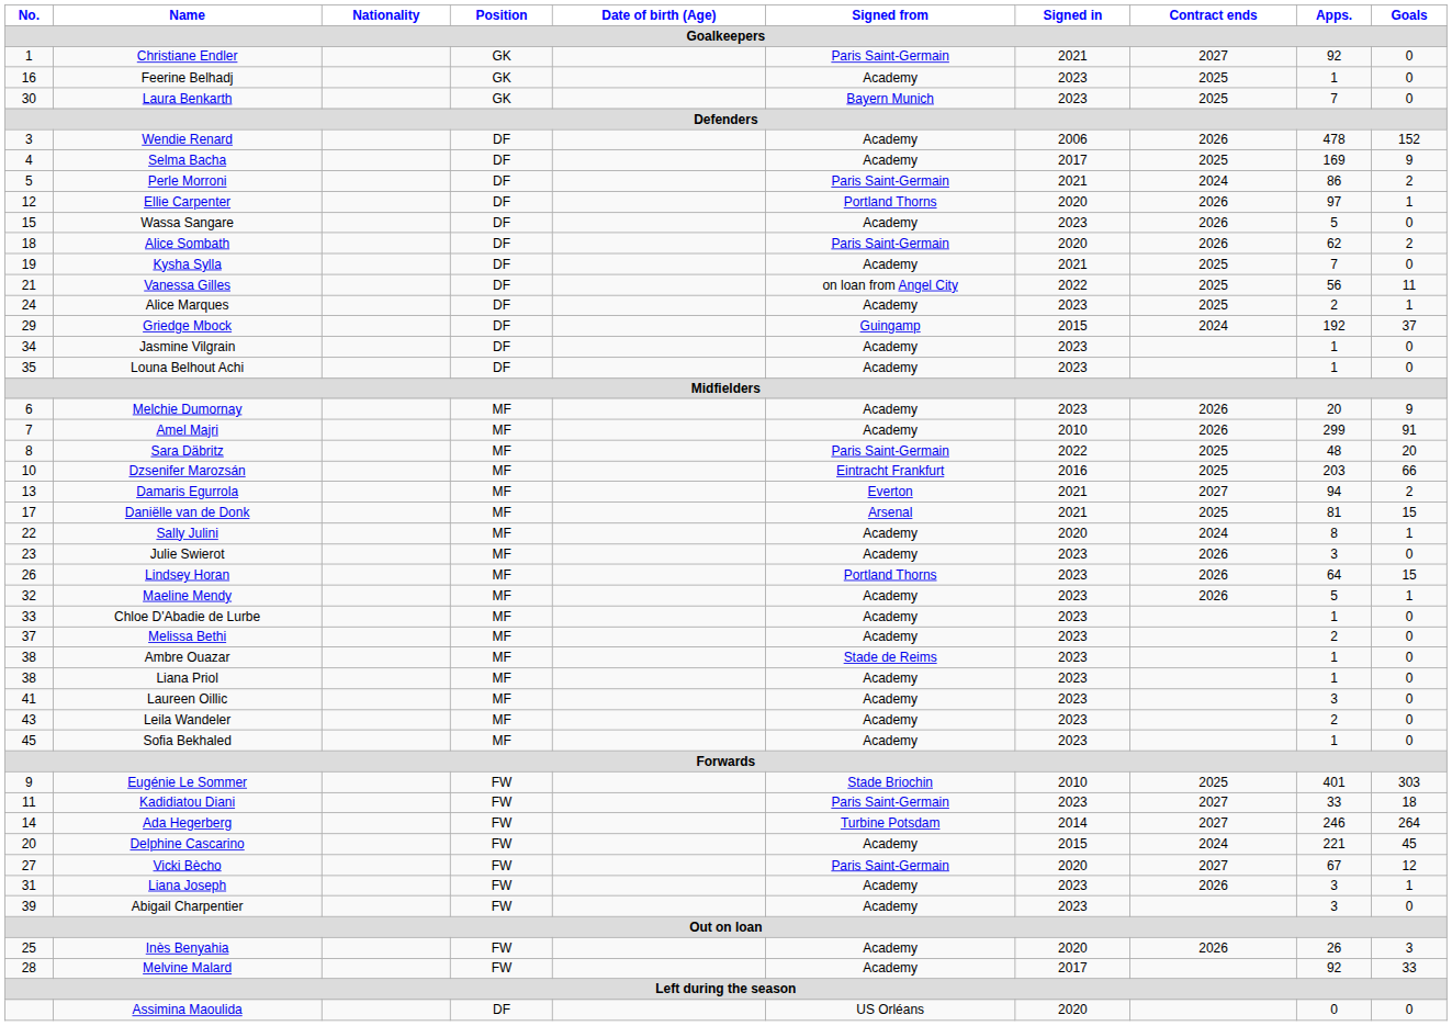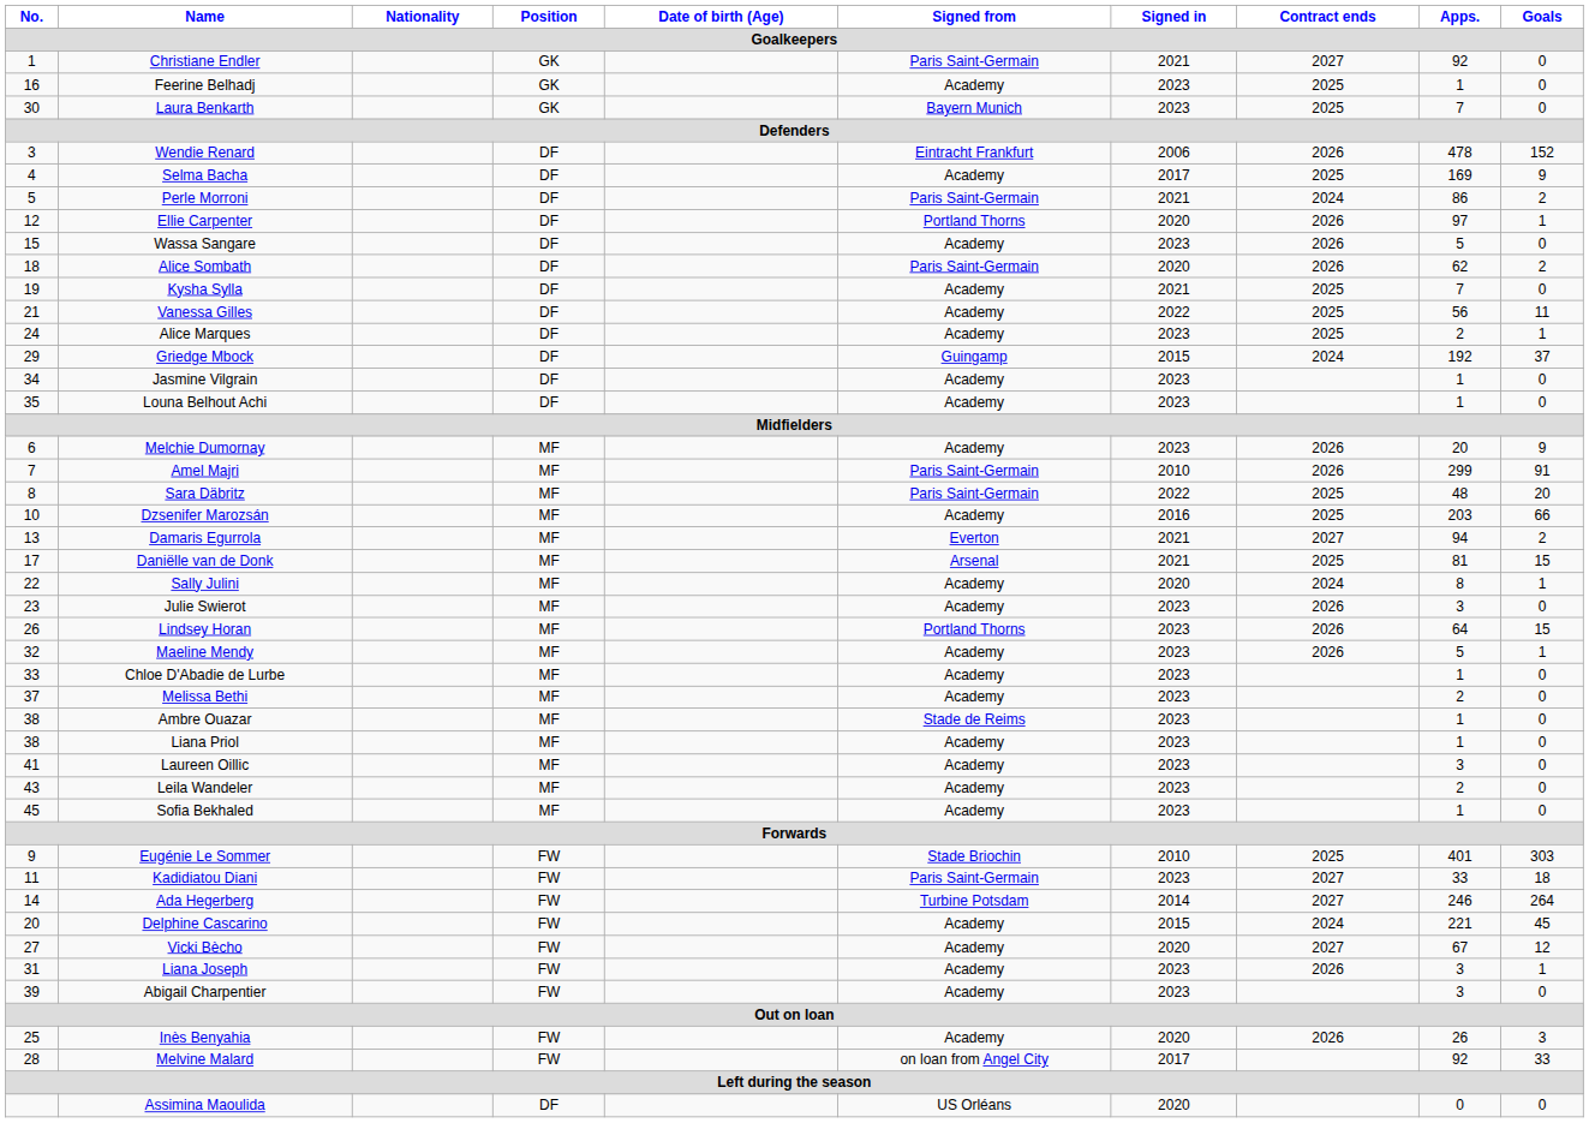 <table class="wikitable"  style="text-align:center; font-size:90%; width:100%;">
 <tr>
 <th style="background:#FFFFFF; color:blue; text-align:center;">No.</th>
 <th style="background:#FFFFFF; color:blue; text-align:center;">Name</th>
 <th style="background:#FFFFFF; color:blue; text-align:center;">Nationality</th>
 <th style="background:#FFFFFF; color:blue; text-align:center;">Position</th>
 <th style="background:#FFFFFF; color:blue; text-align:center;">Date of birth (Age)</th>
 <th style="background:#FFFFFF; color:blue; text-align:center;">Signed from</th>
 <th style="background:#FFFFFF; color:blue; text-align:center;">Signed in</th>
 <th style="background:#FFFFFF; color:blue; text-align:center;">Contract ends</th>
 <th style="background:#FFFFFF; color:blue; text-align:center;">Apps.</th>
 <th style="background:#FFFFFF; color:blue; text-align:center;">Goals</th>
 </tr>
 <tr>
 <th colspan="11"  style="background:#dcdcdc; text-align:center;">Goalkeepers</th>
 </tr>
 <tr>
 <td>1</td>
 <td><a href='#'>Christiane Endler</a></td>
 <td></td>
 <td>GK</td>
 <td></td>
 <td><a href='#'>Paris Saint-Germain</a></td>
 <td>2021</td>
 <td>2027</td>
 <td>92</td>
 <td>0</td>
 </tr>
 <tr>
 <td>16</td>
 <td>Feerine Belhadj</td>
 <td></td>
 <td>GK</td>
 <td></td>
 <td>Academy</td>
 <td>2023</td>
 <td>2025</td>
 <td>1</td>
 <td>0</td>
 </tr>
 <tr>
 <td>30</td>
 <td><a href='#'>Laura Benkarth</a></td>
 <td></td>
 <td>GK</td>
 <td></td>
 <td><a href='#'>Bayern Munich</a></td>
 <td>2023</td>
 <td>2025</td>
 <td>7</td>
 <td>0</td>
 </tr>
 <tr>
 <th colspan="11"  style="background:#dcdcdc; text-align:center;">Defenders</th>
 </tr>
 <tr>
 <td>3</td>
 <td><a href='#'>Wendie Renard</a> </td>
 <td></td>
 <td>DF</td>
 <td></td>
-<td>Academy</td>
+<td><a href='#'>Eintracht Frankfurt</a></td>
 <td>2006</td>
 <td>2026</td>
 <td>478</td>
 <td>152</td>
 </tr>
 <tr>
 <td>4</td>
 <td><a href='#'>Selma Bacha</a></td>
 <td></td>
 <td>DF</td>
 <td></td>
 <td>Academy</td>
 <td>2017</td>
 <td>2025</td>
 <td>169</td>
 <td>9</td>
 </tr>
 <tr>
 <td>5</td>
 <td><a href='#'>Perle Morroni</a></td>
 <td></td>
 <td>DF</td>
 <td></td>
 <td><a href='#'>Paris Saint-Germain</a></td>
 <td>2021</td>
 <td>2024</td>
 <td>86</td>
 <td>2</td>
 </tr>
 <tr>
 <td>12</td>
 <td><a href='#'>Ellie Carpenter</a></td>
 <td></td>
 <td>DF</td>
 <td></td>
 <td><a href='#'>Portland Thorns</a></td>
 <td>2020</td>
 <td>2026</td>
 <td>97</td>
 <td>1</td>
 </tr>
 <tr>
 <td>15</td>
 <td>Wassa Sangare</td>
 <td></td>
 <td>DF</td>
 <td></td>
 <td>Academy</td>
 <td>2023</td>
 <td>2026</td>
 <td>5</td>
 <td>0</td>
 </tr>
 <tr>
 <td>18</td>
 <td><a href='#'>Alice Sombath</a></td>
 <td></td>
 <td>DF</td>
 <td></td>
 <td><a href='#'>Paris Saint-Germain</a></td>
 <td>2020</td>
 <td>2026</td>
 <td>62</td>
 <td>2</td>
 </tr>
 <tr>
 <td>19</td>
 <td><a href='#'>Kysha Sylla</a></td>
 <td></td>
 <td>DF</td>
 <td></td>
 <td>Academy</td>
 <td>2021</td>
 <td>2025</td>
 <td>7</td>
 <td>0</td>
 </tr>
 <tr>
 <td>21</td>
 <td><a href='#'>Vanessa Gilles</a></td>
 <td></td>
 <td>DF</td>
 <td></td>
-<td>on loan from <a href='#'>Angel City</a></td>
+<td>Academy</td>
 <td>2022</td>
 <td>2025</td>
 <td>56</td>
 <td>11</td>
 </tr>
 <tr>
 <td>24</td>
 <td>Alice Marques</td>
 <td></td>
 <td>DF</td>
 <td></td>
 <td>Academy</td>
 <td>2023</td>
 <td>2025</td>
 <td>2</td>
 <td>1</td>
 </tr>
 <tr>
 <td>29</td>
 <td><a href='#'>Griedge Mbock</a></td>
 <td></td>
 <td>DF</td>
 <td></td>
 <td><a href='#'>Guingamp</a></td>
 <td>2015</td>
 <td>2024</td>
 <td>192</td>
 <td>37</td>
 </tr>
 <tr>
 <td>34</td>
 <td>Jasmine Vilgrain</td>
 <td></td>
 <td>DF</td>
 <td></td>
 <td>Academy</td>
 <td>2023</td>
 <td></td>
 <td>1</td>
 <td>0</td>
 </tr>
 <tr>
 <td>35</td>
 <td>Louna Belhout Achi</td>
 <td></td>
 <td>DF</td>
 <td></td>
 <td>Academy</td>
 <td>2023</td>
 <td></td>
 <td>1</td>
 <td>0</td>
 </tr>
 <tr>
 <th colspan="11"  style="background:#dcdcdc; text-align:center;">Midfielders</th>
 </tr>
 <tr>
 <td>6</td>
 <td><a href='#'>Melchie Dumornay</a></td>
 <td></td>
 <td>MF</td>
 <td></td>
 <td>Academy</td>
 <td>2023</td>
 <td>2026</td>
 <td>20</td>
 <td>9</td>
 </tr>
 <tr>
 <td>7</td>
 <td><a href='#'>Amel Majri</a></td>
 <td></td>
 <td>MF</td>
 <td></td>
-<td>Academy</td>
+<td><a href='#'>Paris Saint-Germain</a></td>
 <td>2010</td>
 <td>2026</td>
 <td>299</td>
 <td>91</td>
 </tr>
 <tr>
 <td>8</td>
 <td><a href='#'>Sara Däbritz</a></td>
 <td></td>
 <td>MF</td>
 <td></td>
 <td><a href='#'>Paris Saint-Germain</a></td>
 <td>2022</td>
 <td>2025</td>
 <td>48</td>
 <td>20</td>
 </tr>
 <tr>
 <td>10</td>
 <td><a href='#'>Dzsenifer Marozsán</a></td>
 <td></td>
 <td>MF</td>
 <td></td>
-<td><a href='#'>Eintracht Frankfurt</a></td>
+<td>Academy</td>
 <td>2016</td>
 <td>2025</td>
 <td>203</td>
 <td>66</td>
 </tr>
 <tr>
 <td>13</td>
 <td><a href='#'>Damaris Egurrola</a></td>
 <td></td>
 <td>MF</td>
 <td></td>
 <td><a href='#'>Everton</a></td>
 <td>2021</td>
 <td>2027</td>
 <td>94</td>
 <td>2</td>
 </tr>
 <tr>
 <td>17</td>
 <td><a href='#'>Daniëlle van de Donk</a></td>
 <td></td>
 <td>MF</td>
 <td></td>
 <td><a href='#'>Arsenal</a></td>
 <td>2021</td>
 <td>2025</td>
 <td>81</td>
 <td>15</td>
 </tr>
 <tr>
 <td>22</td>
 <td><a href='#'>Sally Julini</a></td>
 <td></td>
 <td>MF</td>
 <td></td>
 <td>Academy</td>
 <td>2020</td>
 <td>2024</td>
 <td>8</td>
 <td>1</td>
 </tr>
 <tr>
 <td>23</td>
 <td>Julie Swierot</td>
 <td></td>
 <td>MF</td>
 <td></td>
 <td>Academy</td>
 <td>2023</td>
 <td>2026</td>
 <td>3</td>
 <td>0</td>
 </tr>
 <tr>
 <td>26</td>
 <td><a href='#'>Lindsey Horan</a></td>
 <td></td>
 <td>MF</td>
 <td></td>
 <td><a href='#'>Portland Thorns</a></td>
 <td>2023</td>
 <td>2026</td>
 <td>64</td>
 <td>15</td>
 </tr>
 <tr>
 <td>32</td>
 <td><a href='#'>Maeline Mendy</a></td>
 <td></td>
 <td>MF</td>
 <td></td>
 <td>Academy</td>
 <td>2023</td>
 <td>2026</td>
 <td>5</td>
 <td>1</td>
 </tr>
 <tr>
 <td>33</td>
 <td>Chloe D'Abadie de Lurbe</td>
 <td></td>
 <td>MF</td>
 <td></td>
 <td>Academy</td>
 <td>2023</td>
 <td></td>
 <td>1</td>
 <td>0</td>
 </tr>
 <tr>
 <td>37</td>
 <td><a href='#'>Melissa Bethi</a></td>
 <td></td>
 <td>MF</td>
 <td></td>
 <td>Academy</td>
 <td>2023</td>
 <td></td>
 <td>2</td>
 <td>0</td>
 </tr>
 <tr>
 <td>38</td>
 <td>Ambre Ouazar</td>
 <td></td>
 <td>MF</td>
 <td></td>
 <td><a href='#'>Stade de Reims</a></td>
 <td>2023</td>
 <td></td>
 <td>1</td>
 <td>0</td>
 </tr>
 <tr>
 <td>38</td>
 <td>Liana Priol</td>
 <td></td>
 <td>MF</td>
 <td></td>
 <td>Academy</td>
 <td>2023</td>
 <td></td>
 <td>1</td>
 <td>0</td>
 </tr>
 <tr>
 <td>41</td>
 <td>Laureen Oillic</td>
 <td></td>
 <td>MF</td>
 <td></td>
 <td>Academy</td>
 <td>2023</td>
 <td></td>
 <td>3</td>
 <td>0</td>
 </tr>
 <tr>
 <td>43</td>
 <td>Leila Wandeler</td>
 <td></td>
 <td>MF</td>
 <td></td>
 <td>Academy</td>
 <td>2023</td>
 <td></td>
 <td>2</td>
 <td>0</td>
 </tr>
 <tr>
 <td>45</td>
 <td>Sofia Bekhaled</td>
 <td></td>
 <td>MF</td>
 <td></td>
 <td>Academy</td>
 <td>2023</td>
 <td></td>
 <td>1</td>
 <td>0</td>
 </tr>
 <tr>
 <th colspan="11"  style="background:#dcdcdc; text-align:center;">Forwards</th>
 </tr>
 <tr>
 <td>9</td>
 <td><a href='#'>Eugénie Le Sommer</a></td>
 <td></td>
 <td>FW</td>
 <td></td>
 <td><a href='#'>Stade Briochin</a></td>
 <td>2010</td>
 <td>2025</td>
 <td>401</td>
 <td>303</td>
 </tr>
 <tr>
 <td>11</td>
 <td><a href='#'>Kadidiatou Diani</a></td>
 <td></td>
 <td>FW</td>
 <td></td>
 <td><a href='#'>Paris Saint-Germain</a></td>
 <td>2023</td>
 <td>2027</td>
 <td>33</td>
 <td>18</td>
 </tr>
 <tr>
 <td>14</td>
 <td><a href='#'>Ada Hegerberg</a></td>
 <td></td>
 <td>FW</td>
 <td></td>
 <td><a href='#'>Turbine Potsdam</a></td>
 <td>2014</td>
 <td>2027</td>
 <td>246</td>
 <td>264</td>
 </tr>
 <tr>
 <td>20</td>
 <td><a href='#'>Delphine Cascarino</a></td>
 <td></td>
 <td>FW</td>
 <td></td>
 <td>Academy</td>
 <td>2015</td>
 <td>2024</td>
 <td>221</td>
 <td>45</td>
 </tr>
 <tr>
 <td>27</td>
 <td><a href='#'>Vicki Bècho</a></td>
 <td></td>
 <td>FW</td>
 <td></td>
-<td><a href='#'>Paris Saint-Germain</a></td>
+<td>Academy</td>
 <td>2020</td>
 <td>2027</td>
 <td>67</td>
 <td>12</td>
 </tr>
 <tr>
 <td>31</td>
 <td><a href='#'>Liana Joseph</a></td>
 <td></td>
 <td>FW</td>
 <td></td>
 <td>Academy</td>
 <td>2023</td>
 <td>2026</td>
 <td>3</td>
 <td>1</td>
 </tr>
 <tr>
 <td>39</td>
 <td>Abigail Charpentier</td>
 <td></td>
 <td>FW</td>
 <td></td>
 <td>Academy</td>
 <td>2023</td>
 <td></td>
 <td>3</td>
 <td>0</td>
 </tr>
 <tr>
 <th colspan="11"  style="background:#dcdcdc; text-align:center;">Out on loan</th>
 </tr>
 <tr>
 <td>25</td>
 <td><a href='#'>Inès Benyahia</a></td>
 <td></td>
 <td>FW</td>
 <td></td>
 <td>Academy</td>
 <td>2020</td>
 <td>2026</td>
 <td>26</td>
 <td>3</td>
 </tr>
 <tr>
 <td>28</td>
 <td><a href='#'>Melvine Malard</a></td>
 <td></td>
 <td>FW</td>
 <td></td>
-<td>Academy</td>
+<td>on loan from <a href='#'>Angel City</a></td>
 <td>2017</td>
 <td></td>
 <td>92</td>
 <td>33</td>
 </tr>
 <tr>
 <th colspan="11"  style="background:#dcdcdc; text-align:center;">Left during the season</th>
 </tr>
 <tr>
 <td></td>
 <td><a href='#'>Assimina Maoulida</a></td>
 <td></td>
 <td>DF</td>
 <td></td>
 <td>US Orléans</td>
 <td>2020</td>
 <td></td>
 <td>0</td>
 <td>0</td>
 </tr>
 </table>
